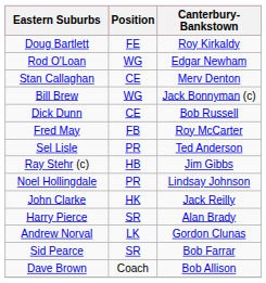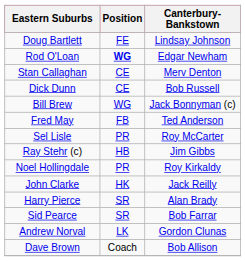 <table align="right" class="wikitable" style="font-size:90%; margin-left:1em">
 <tr bgcolor="#FF0033">
 <th width="130">Eastern Suburbs</th>
 <th width="40">Position</th>
 <th width="130">Canterbury-Bankstown</th>
 </tr>
 <tr align=center>
 <td><a href='#'>Doug Bartlett</a></td>
 <td><a href='#'>FE</a></td>
-<td><a href='#'>Roy Kirkaldy</a></td>
+<td><a href='#'>Lindsay Johnson</a></td>
 </tr>
 <tr align=center>
 <td><a href='#'>Rod O'Loan</a></td>
-<td><a href='#'>WG</a></td>
+<td><strong><a href='#'>WG</a></strong></td>
 <td><a href='#'>Edgar Newham</a></td>
 </tr>
 <tr align=center>
 <td><a href='#'>Stan Callaghan</a></td>
 <td><a href='#'>CE</a></td>
 <td><a href='#'>Merv Denton</a></td>
 </tr>
 <tr align=center>
+<td><a href='#'>Dick Dunn</a></td>
+<td><a href='#'>CE</a></td>
+<td><a href='#'>Bob Russell</a></td>
+</tr>
+<tr align=center>
 <td><a href='#'>Bill Brew</a></td>
 <td><a href='#'>WG</a></td>
 <td><a href='#'>Jack Bonnyman</a> (c)</td>
 </tr>
 <tr align=center>
-<td><a href='#'>Dick Dunn</a></td>
-<td><a href='#'>CE</a></td>
-<td><a href='#'>Bob Russell</a></td>
-</tr>
-<tr align=center>
 <td><a href='#'>Fred May</a></td>
 <td><a href='#'>FB</a></td>
-<td><a href='#'>Roy McCarter</a></td>
+<td><a href='#'>Ted Anderson</a></td>
 </tr>
 <tr align=center>
 <td><a href='#'>Sel Lisle</a></td>
 <td><a href='#'>PR</a></td>
-<td><a href='#'>Ted Anderson</a></td>
+<td><a href='#'>Roy McCarter</a></td>
 </tr>
 <tr align=center>
 <td><a href='#'>Ray Stehr</a> (c)</td>
 <td><a href='#'>HB</a></td>
 <td><a href='#'>Jim Gibbs</a></td>
 </tr>
 <tr align=center>
 <td><a href='#'>Noel Hollingdale</a></td>
 <td><a href='#'>PR</a></td>
-<td><a href='#'>Lindsay Johnson</a></td>
+<td><a href='#'>Roy Kirkaldy</a></td>
 </tr>
 <tr align=center>
 <td><a href='#'>John Clarke</a></td>
 <td><a href='#'>HK</a></td>
 <td><a href='#'>Jack Reilly</a></td>
 </tr>
 <tr align=center>
 <td><a href='#'>Harry Pierce</a></td>
 <td><a href='#'>SR</a></td>
 <td><a href='#'>Alan Brady</a></td>
 </tr>
 <tr align=center>
+<td><a href='#'>Sid Pearce</a></td>
+<td><a href='#'>SR</a></td>
+<td><a href='#'>Bob Farrar</a></td>
+</tr>
+<tr align=center>
 <td><a href='#'>Andrew Norval</a></td>
 <td><a href='#'>LK</a></td>
 <td><a href='#'>Gordon Clunas</a></td>
-</tr>
-<tr align=center>
-<td><a href='#'>Sid Pearce</a></td>
-<td><a href='#'>SR</a></td>
-<td><a href='#'>Bob Farrar</a></td>
 </tr>
 <tr align=center>
 <td><a href='#'>Dave Brown</a></td>
 <td>Coach</td>
 <td><a href='#'>Bob Allison</a></td>
 </tr>
 <tr>
 </tr>
 </table>
